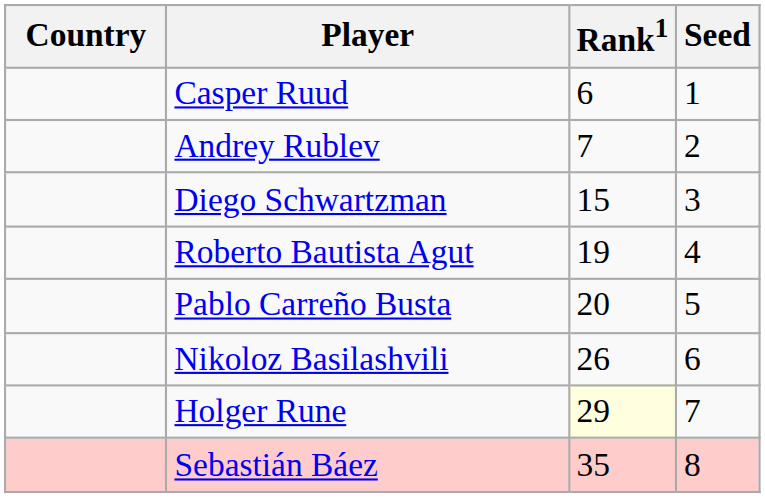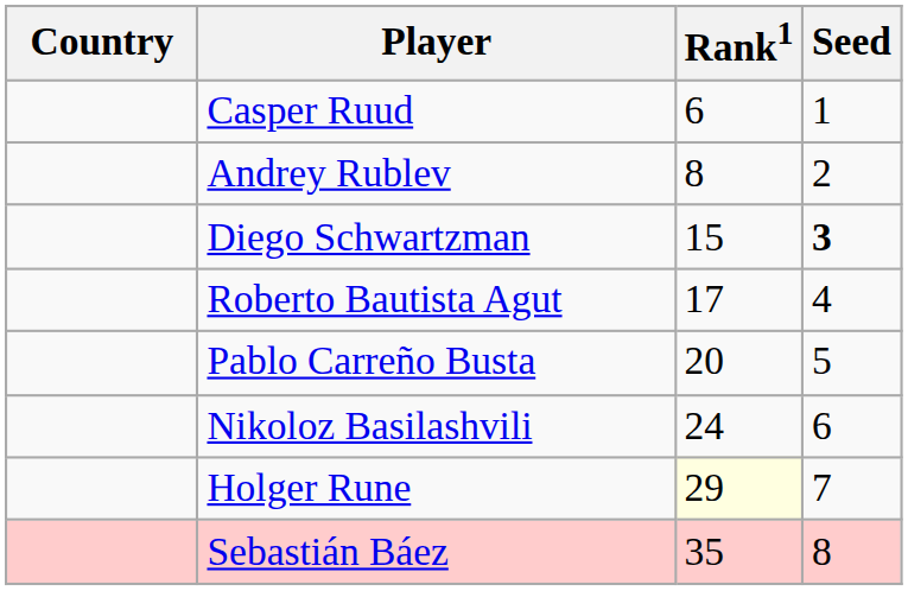 <table class="wikitable" border="1">
 <tr>
 <th width="70">Country</th>
 <th width="185">Player</th>
 <th>Rank<sup>1</sup></th>
 <th>Seed</th>
 </tr>
 <tr>
 <td></td>
 <td><a href='#'>Casper Ruud</a></td>
 <td>6</td>
 <td>1</td>
 </tr>
 <tr>
 <td></td>
 <td><a href='#'>Andrey Rublev</a></td>
-<td>7</td>
+<td>8</td>
 <td>2</td>
 </tr>
 <tr>
 <td></td>
 <td><a href='#'>Diego Schwartzman</a></td>
 <td>15</td>
-<td>3</td>
+<td><strong>3</strong></td>
 </tr>
 <tr>
 <td></td>
 <td><a href='#'>Roberto Bautista Agut</a></td>
-<td>19</td>
+<td>17</td>
 <td>4</td>
 </tr>
 <tr>
 <td></td>
 <td><a href='#'>Pablo Carreño Busta</a></td>
 <td>20</td>
 <td>5</td>
 </tr>
 <tr>
 <td></td>
 <td><a href='#'>Nikoloz Basilashvili</a></td>
-<td>26</td>
+<td>24</td>
 <td>6</td>
 </tr>
 <tr>
 <td></td>
 <td><a href='#'>Holger Rune</a></td>
 <td style="background: lightyellow;">29</td>
 <td>7</td>
 </tr>
 <tr bgcolor=#fcc>
 <td></td>
 <td><a href='#'>Sebastián Báez</a></td>
 <td>35</td>
 <td>8</td>
 </tr>
 </table>
